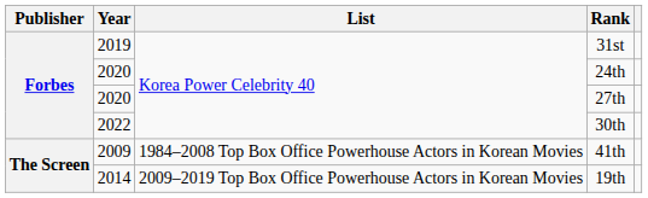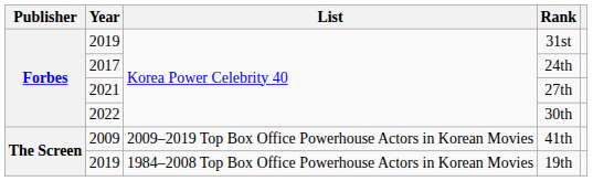 <table class="wikitable plainrowheaders sortable">
 <tr>
 <th scope="col">Publisher</th>
 <th scope="col">Year</th>
 <th scope="col">List</th>
 <th scope="col">Rank</th>
 <th scope="col" class="unsortable"></th>
 </tr>
 <tr>
 <th scope="row" rowspan="4"><a href='#'>Forbes</a></th>
 <td>2019</td>
 <td rowspan="4"><a href='#'>Korea Power Celebrity 40</a></td>
 <td style="text-align:center">31st</td>
 <td style="text-align:center"></td>
 </tr>
 <tr>
-<td>2020</td>
+<td>2017</td>
 <td style="text-align:center">24th</td>
 <td style="text-align:center"></td>
 </tr>
 <tr>
-<td>2020</td>
+<td>2021</td>
 <td style="text-align:center">27th</td>
 <td style="text-align:center"></td>
 </tr>
 <tr>
 <td>2022</td>
 <td style="text-align:center">30th</td>
 <td style="text-align:center"></td>
 </tr>
 <tr>
 <th scope="row" rowspan="2">The Screen</th>
 <td>2009</td>
-<td>1984–2008 Top Box Office Powerhouse Actors in Korean Movies</td>
+<td>2009–2019 Top Box Office Powerhouse Actors in Korean Movies</td>
 <td style="text-align:center">41th</td>
 <td style="text-align:center"></td>
 </tr>
 <tr>
-<td>2014</td>
-<td>2009–2019 Top Box Office Powerhouse Actors in Korean Movies</td>
+<td>2019</td>
+<td>1984–2008 Top Box Office Powerhouse Actors in Korean Movies</td>
 <td style="text-align:center">19th</td>
 <td style="text-align:center"></td>
 </tr>
 </table>
